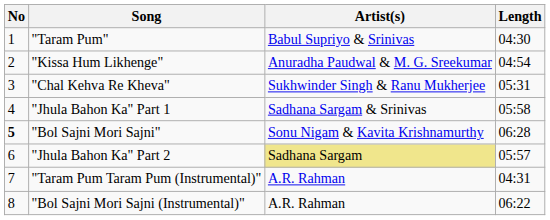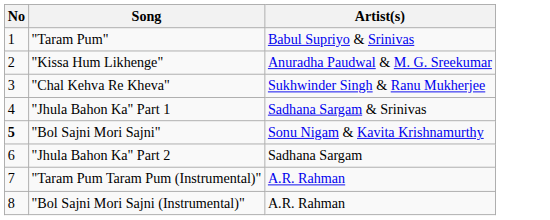 <table class="wikitable tracklist" style="font-size:95%;">
 <tr>
 <th>No</th>
 <th>Song</th>
 <th>Artist(s)</th>
-<th>Length</th>
 </tr>
 <tr>
 <td>1</td>
 <td>"Taram Pum"</td>
 <td><a href='#'>Babul Supriyo</a> & <a href='#'>Srinivas</a></td>
-<td>04:30</td>
 </tr>
 <tr>
 <td>2</td>
 <td>"Kissa Hum Likhenge"</td>
 <td><a href='#'>Anuradha Paudwal</a> & <a href='#'>M. G. Sreekumar</a></td>
-<td>04:54</td>
 </tr>
 <tr>
 <td>3</td>
 <td>"Chal Kehva Re Kheva"</td>
 <td><a href='#'>Sukhwinder Singh</a> & <a href='#'>Ranu Mukherjee</a></td>
-<td>05:31</td>
 </tr>
 <tr>
 <td>4</td>
 <td>"Jhula Bahon Ka" Part 1</td>
 <td><a href='#'>Sadhana Sargam</a> & Srinivas</td>
-<td>05:58</td>
 </tr>
 <tr>
 <td><strong>5</strong></td>
 <td>"Bol Sajni Mori Sajni"</td>
 <td><a href='#'>Sonu Nigam</a> & <a href='#'>Kavita Krishnamurthy</a></td>
-<td>06:28</td>
 </tr>
 <tr>
 <td>6</td>
 <td>"Jhula Bahon Ka" Part 2</td>
-<td style="background: khaki;">Sadhana Sargam</td>
-<td>05:57</td>
+<td>Sadhana Sargam</td>
 </tr>
 <tr>
 <td>7</td>
 <td>"Taram Pum Taram Pum (Instrumental)"</td>
 <td><a href='#'>A.R. Rahman</a></td>
-<td>04:31</td>
 </tr>
 <tr>
 <td>8</td>
 <td>"Bol Sajni Mori Sajni (Instrumental)"</td>
 <td>A.R. Rahman</td>
-<td>06:22</td>
 </tr>
 </table>
